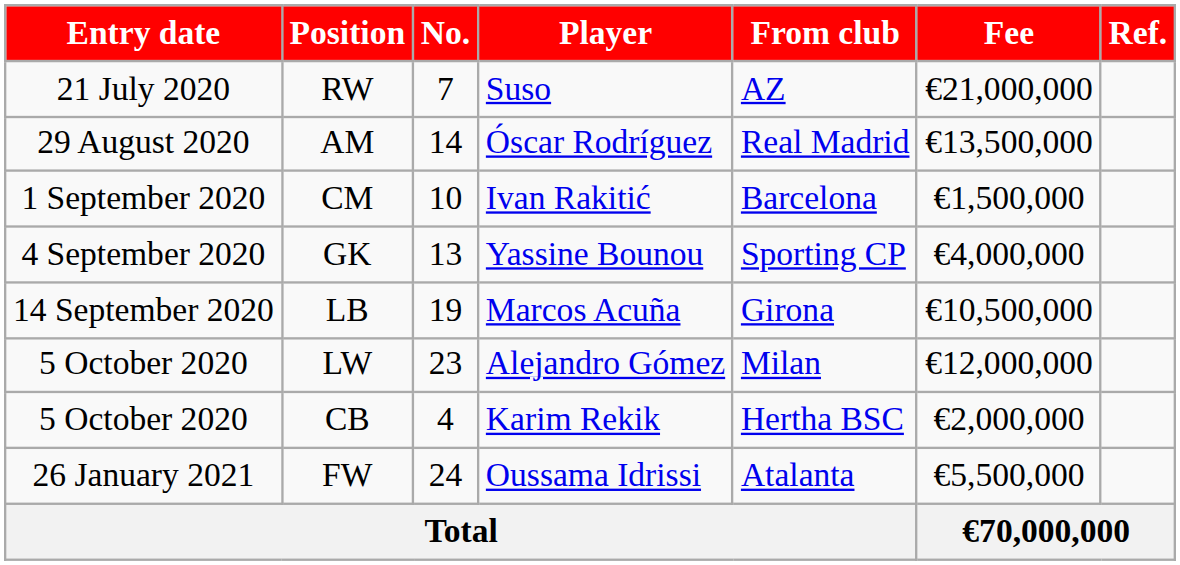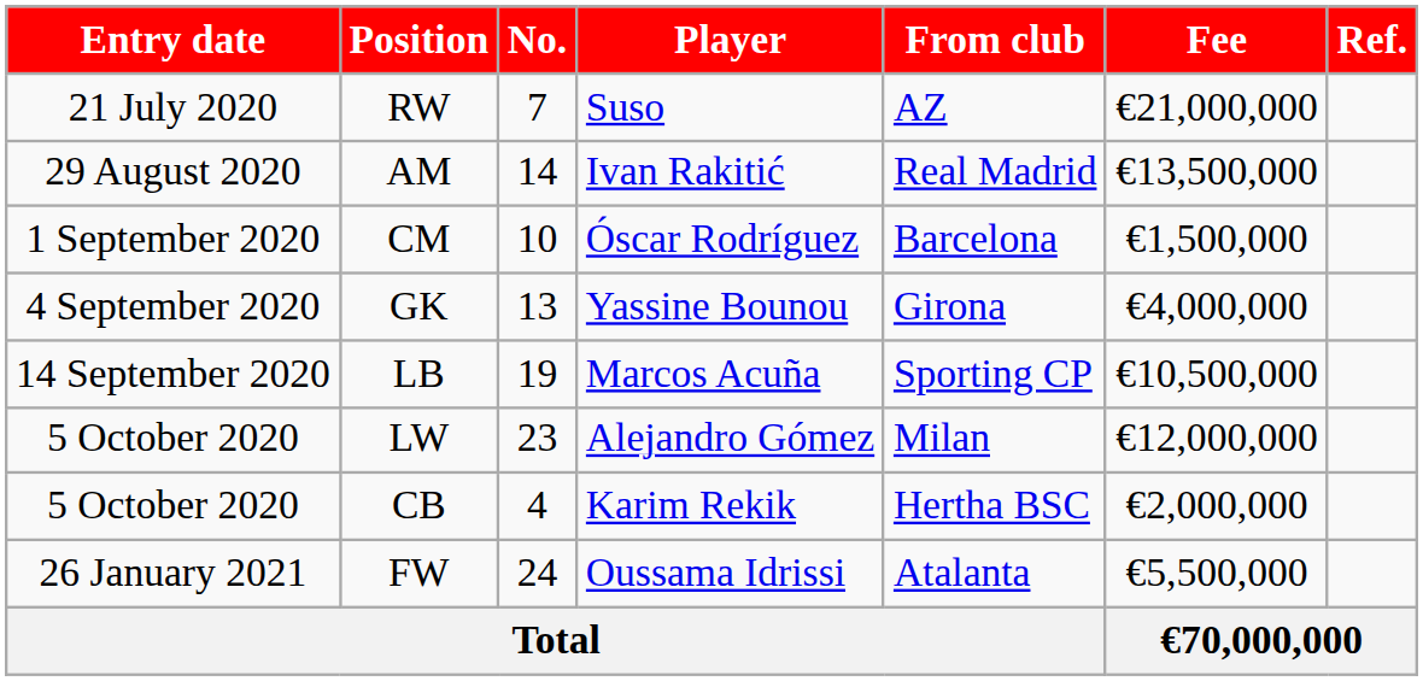 <table class="wikitable sortable" style="text-align:center; font-size:90%; ">
 <tr>
 <th style="background:#FF0000; color:white;">Entry date</th>
 <th style="background:#FF0000; color:white;">Position</th>
 <th style="background:#FF0000; color:white;">No.</th>
 <th style="background:#FF0000; color:white;">Player</th>
 <th style="background:#FF0000; color:white;">From club</th>
 <th style="background:#FF0000; color:white;">Fee</th>
 <th style="background:#FF0000; color:white;">Ref.</th>
 </tr>
 <tr>
 <td>21 July 2020</td>
 <td style="text-align:center;">RW</td>
 <td style="text-align:center;">7</td>
 <td style="text-align:left;"> <a href='#'>Suso</a></td>
 <td style="text-align:left;"> <a href='#'>AZ</a></td>
 <td> €21,000,000</td>
 <td></td>
 </tr>
 <tr>
 <td>29 August 2020</td>
 <td style="text-align:center;">AM</td>
 <td style="text-align:center;">14</td>
-<td style="text-align:left;"> <a href='#'>Óscar Rodríguez</a></td>
+<td style="text-align:left;"> <a href='#'>Ivan Rakitić</a></td>
 <td style="text-align:left;"> <a href='#'>Real Madrid</a></td>
 <td> €13,500,000</td>
 <td></td>
 </tr>
 <tr>
 <td>1 September 2020</td>
 <td style="text-align:center;">CM</td>
 <td style="text-align:center;">10</td>
-<td style="text-align:left;"> <a href='#'>Ivan Rakitić</a></td>
+<td style="text-align:left;"> <a href='#'>Óscar Rodríguez</a></td>
 <td style="text-align:left;"> <a href='#'>Barcelona</a></td>
 <td> €1,500,000</td>
 <td></td>
 </tr>
 <tr>
 <td>4 September 2020</td>
 <td style="text-align:center;">GK</td>
 <td style="text-align:center;">13</td>
 <td style="text-align:left;"> <a href='#'>Yassine Bounou</a></td>
-<td style="text-align:left;"> <a href='#'>Sporting CP</a></td>
+<td style="text-align:left;"> <a href='#'>Girona</a></td>
 <td> €4,000,000</td>
 <td></td>
 </tr>
 <tr>
 <td>14 September 2020</td>
 <td style="text-align:center;">LB</td>
 <td style="text-align:center;">19</td>
 <td style="text-align:left;"> <a href='#'>Marcos Acuña</a></td>
-<td style="text-align:left;"> <a href='#'>Girona</a></td>
+<td style="text-align:left;"> <a href='#'>Sporting CP</a></td>
 <td> €10,500,000</td>
 <td></td>
 </tr>
 <tr>
 <td>5 October 2020</td>
 <td style="text-align:center;">LW</td>
 <td style="text-align:center;">23</td>
 <td style="text-align:left;"> <a href='#'>Alejandro Gómez</a></td>
 <td style="text-align:left;"> <a href='#'>Milan</a></td>
 <td> €12,000,000</td>
 <td></td>
 </tr>
 <tr>
 <td>5 October 2020</td>
 <td style="text-align:center;">CB</td>
 <td style="text-align:center;">4</td>
 <td style="text-align:left;"> <a href='#'>Karim Rekik</a></td>
 <td style="text-align:left;"> <a href='#'>Hertha BSC</a></td>
 <td> €2,000,000</td>
 <td></td>
 </tr>
 <tr>
 <td>26 January 2021</td>
 <td style="text-align:center;">FW</td>
 <td style="text-align:center;">24</td>
 <td style="text-align:left;"> <a href='#'>Oussama Idrissi</a></td>
 <td style="text-align:left;"> <a href='#'>Atalanta</a></td>
 <td> €5,500,000</td>
 <td></td>
 </tr>
 <tr>
 <th colspan="5">Total</th>
 <th colspan="2">€70,000,000</th>
 </tr>
 </table>
